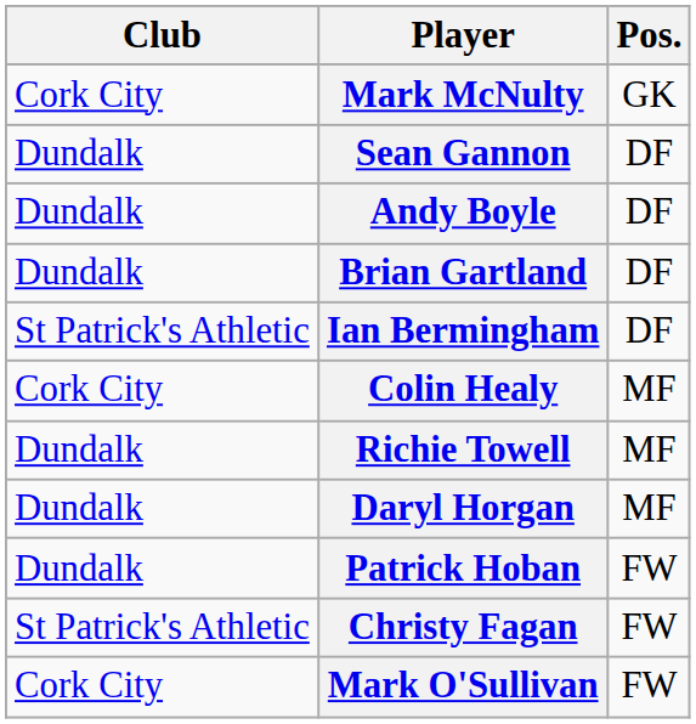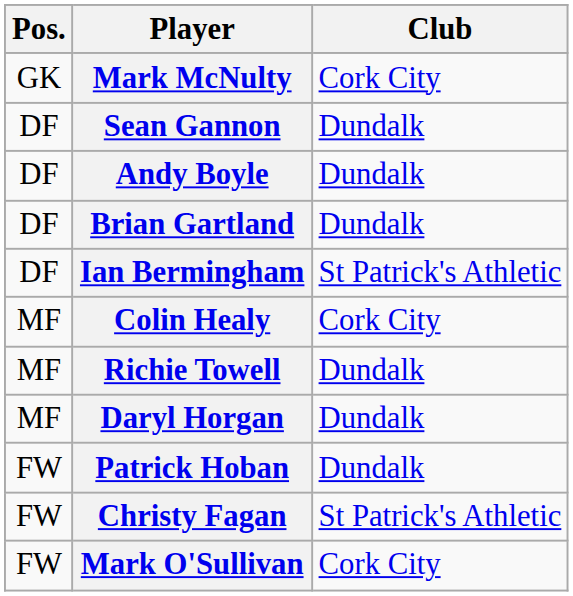 <table class="wikitable plainrowheaders" style="text-align: left">
 <tr>
+<th scope=col>Pos.</th>
+<th scope=col>Player</th>
 <th scope=col>Club</th>
-<th scope=col>Player</th>
-<th scope=col>Pos.</th>
 </tr>
 <tr>
+<td style=text-align:center>GK</td>
+<th scope=row><a href='#'>Mark McNulty</a> </th>
 <td><a href='#'>Cork City</a></td>
-<th scope=row><a href='#'>Mark McNulty</a> </th>
-<td style=text-align:center>GK</td>
 </tr>
 <tr>
+<td style=text-align:center>DF</td>
+<th scope=row><a href='#'>Sean Gannon</a> </th>
 <td><a href='#'>Dundalk</a></td>
-<th scope=row><a href='#'>Sean Gannon</a> </th>
-<td style=text-align:center>DF</td>
 </tr>
 <tr>
+<td style=text-align:center>DF</td>
+<th scope=row><a href='#'>Andy Boyle</a> </th>
 <td><a href='#'>Dundalk</a></td>
-<th scope=row><a href='#'>Andy Boyle</a> </th>
-<td style=text-align:center>DF</td>
 </tr>
 <tr>
+<td style=text-align:center>DF</td>
+<th scope=row><a href='#'>Brian Gartland</a> </th>
 <td><a href='#'>Dundalk</a></td>
-<th scope=row><a href='#'>Brian Gartland</a> </th>
-<td style=text-align:center>DF</td>
 </tr>
 <tr>
+<td style=text-align:center>DF</td>
+<th scope=row><a href='#'>Ian Bermingham</a> </th>
 <td><a href='#'>St Patrick's Athletic</a></td>
-<th scope=row><a href='#'>Ian Bermingham</a> </th>
-<td style=text-align:center>DF</td>
 </tr>
 <tr>
+<td style=text-align:center>MF</td>
+<th scope=row><a href='#'>Colin Healy</a> </th>
 <td><a href='#'>Cork City</a></td>
-<th scope=row><a href='#'>Colin Healy</a> </th>
-<td style=text-align:center>MF</td>
 </tr>
 <tr>
+<td style=text-align:center>MF</td>
+<th scope=row><a href='#'>Richie Towell</a> </th>
 <td><a href='#'>Dundalk</a></td>
-<th scope=row><a href='#'>Richie Towell</a> </th>
-<td style=text-align:center>MF</td>
 </tr>
 <tr>
+<td style=text-align:center>MF</td>
+<th scope=row><a href='#'>Daryl Horgan</a> </th>
 <td><a href='#'>Dundalk</a></td>
-<th scope=row><a href='#'>Daryl Horgan</a> </th>
-<td style=text-align:center>MF</td>
 </tr>
 <tr>
+<td style=text-align:center>FW</td>
+<th scope=row><a href='#'>Patrick Hoban</a> </th>
 <td><a href='#'>Dundalk</a></td>
-<th scope=row><a href='#'>Patrick Hoban</a> </th>
-<td style=text-align:center>FW</td>
 </tr>
 <tr>
+<td style=text-align:center>FW</td>
+<th scope=row><a href='#'>Christy Fagan</a> </th>
 <td><a href='#'>St Patrick's Athletic</a></td>
-<th scope=row><a href='#'>Christy Fagan</a> </th>
-<td style=text-align:center>FW</td>
 </tr>
 <tr>
+<td style=text-align:center>FW</td>
+<th scope=row><a href='#'>Mark O'Sullivan</a> </th>
 <td><a href='#'>Cork City</a></td>
-<th scope=row><a href='#'>Mark O'Sullivan</a> </th>
-<td style=text-align:center>FW</td>
 </tr>
 </table>
